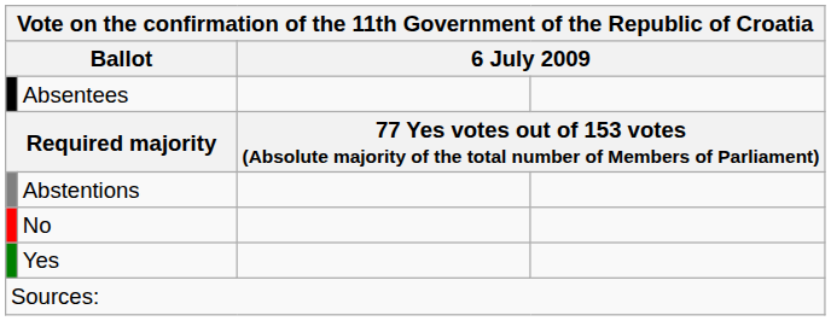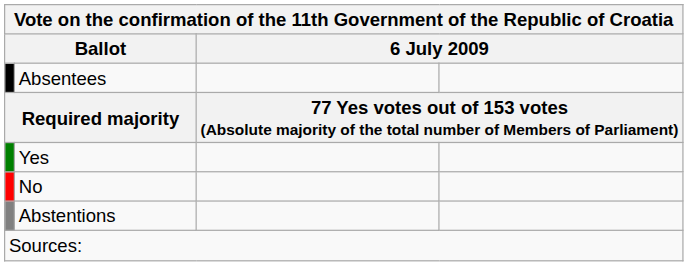 <table class="wikitable" style="text-align:center; font-size:95%;">
 <tr style="background:#e9e9e9;">
 <th colspan="4">Vote on the confirmation of the 11th Government of the Republic of Croatia</th>
 </tr>
 <tr>
 <th colspan="2" style="width:150px;">Ballot</th>
 <th colspan="2" style="width:150px;">6 July 2009</th>
 </tr>
 <tr>
 <th style="background:black;"></th>
 <td style="text-align:left;">Absentees</td>
 <td></td>
 <td></td>
 </tr>
 <tr>
 <th colspan="2">Required majority</th>
 <th colspan="2"><strong>77 Yes votes out of 153 votes<br><small>(Absolute majority of the total number of Members of Parliament)</small></strong></th>
 </tr>
 <tr>
-<th style="background:gray;"></th>
-<td style="text-align:left;">Abstentions</td>
+<th style="width:1px; background:green;"></th>
+<td style="text-align:left;">Yes</td>
 <td></td>
 <td></td>
 </tr>
 <tr>
 <th style="background:red;"></th>
 <td style="text-align:left;">No</td>
 <td></td>
 <td></td>
 </tr>
 <tr>
-<th style="width:1px; background:green;"></th>
-<td style="text-align:left;">Yes</td>
+<th style="background:gray;"></th>
+<td style="text-align:left;">Abstentions</td>
 <td></td>
 <td></td>
 </tr>
 <tr>
 <td style="text-align:left;" colspan="4">Sources:</td>
 </tr>
 </table>
